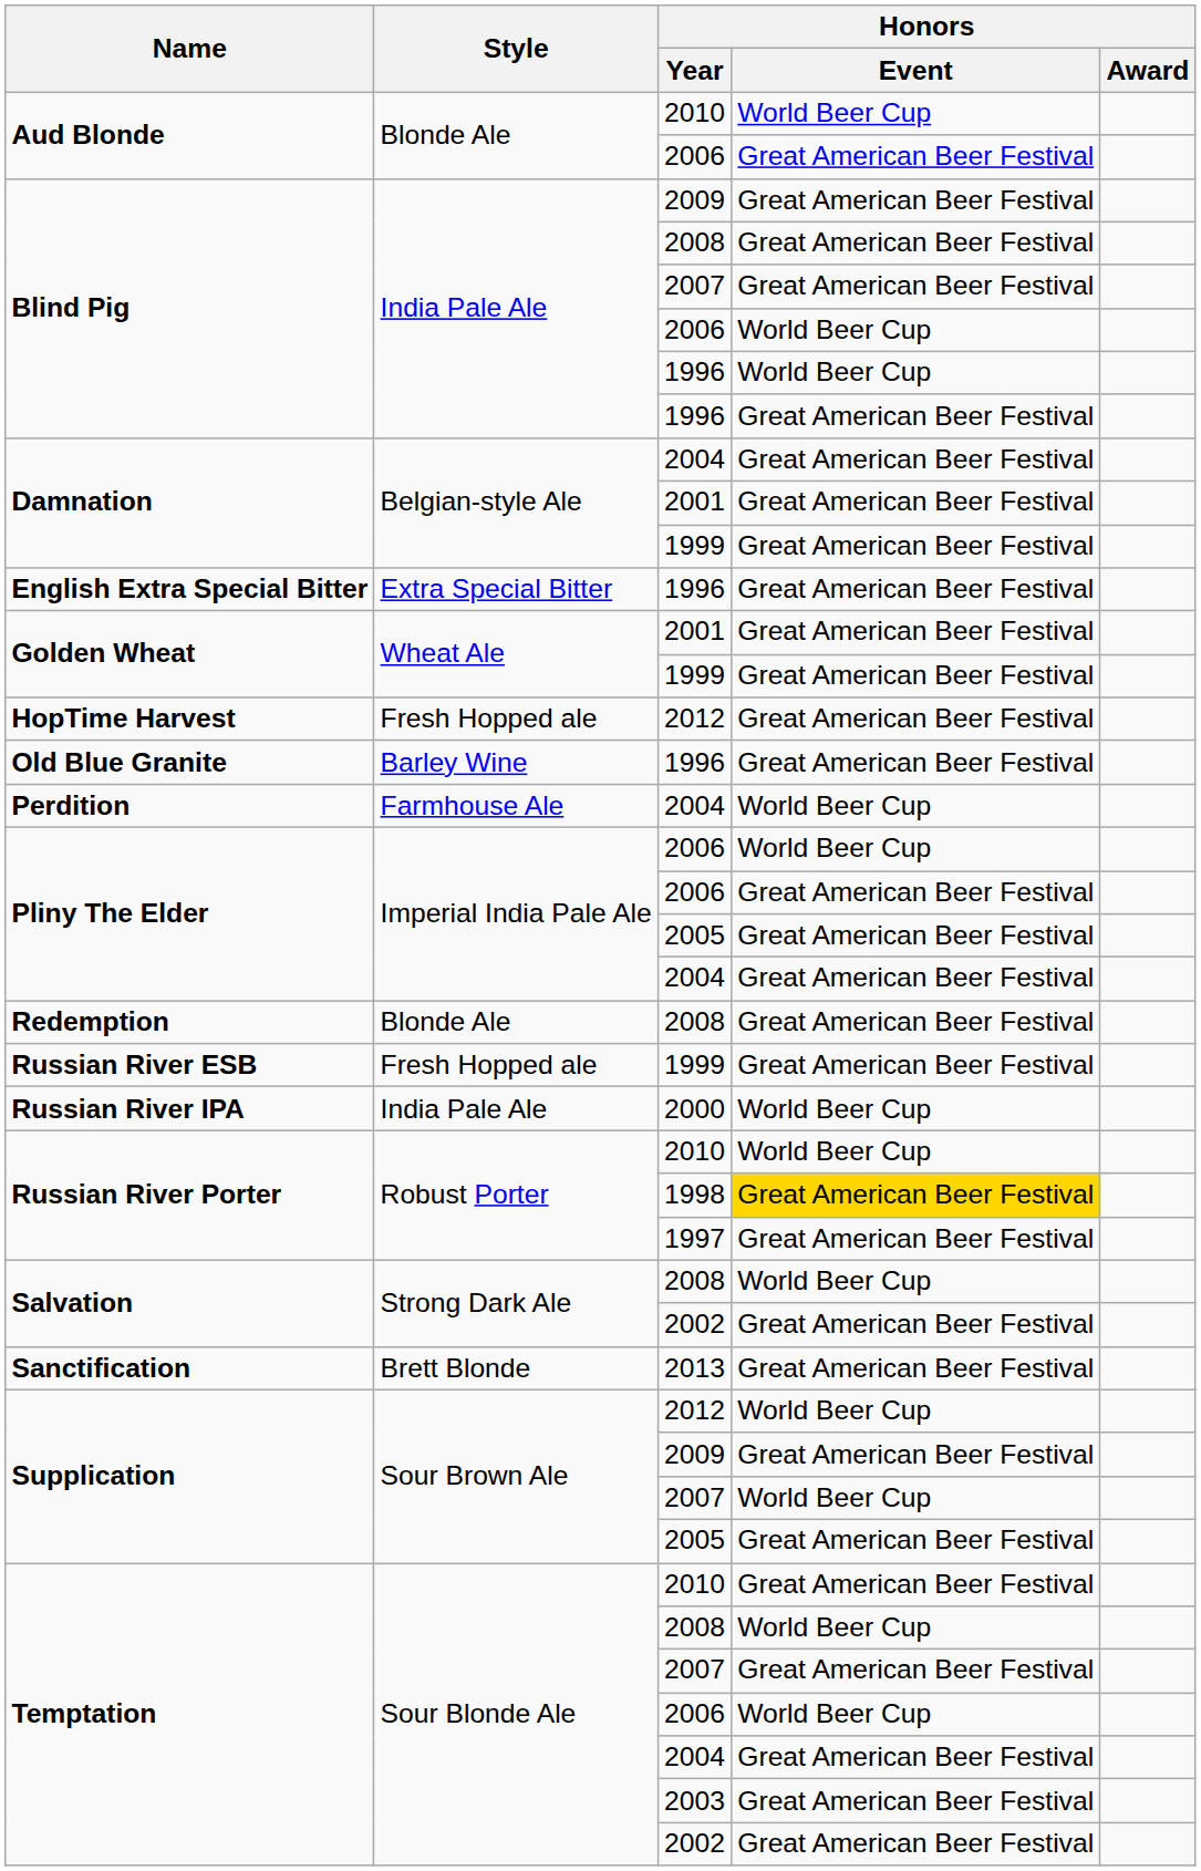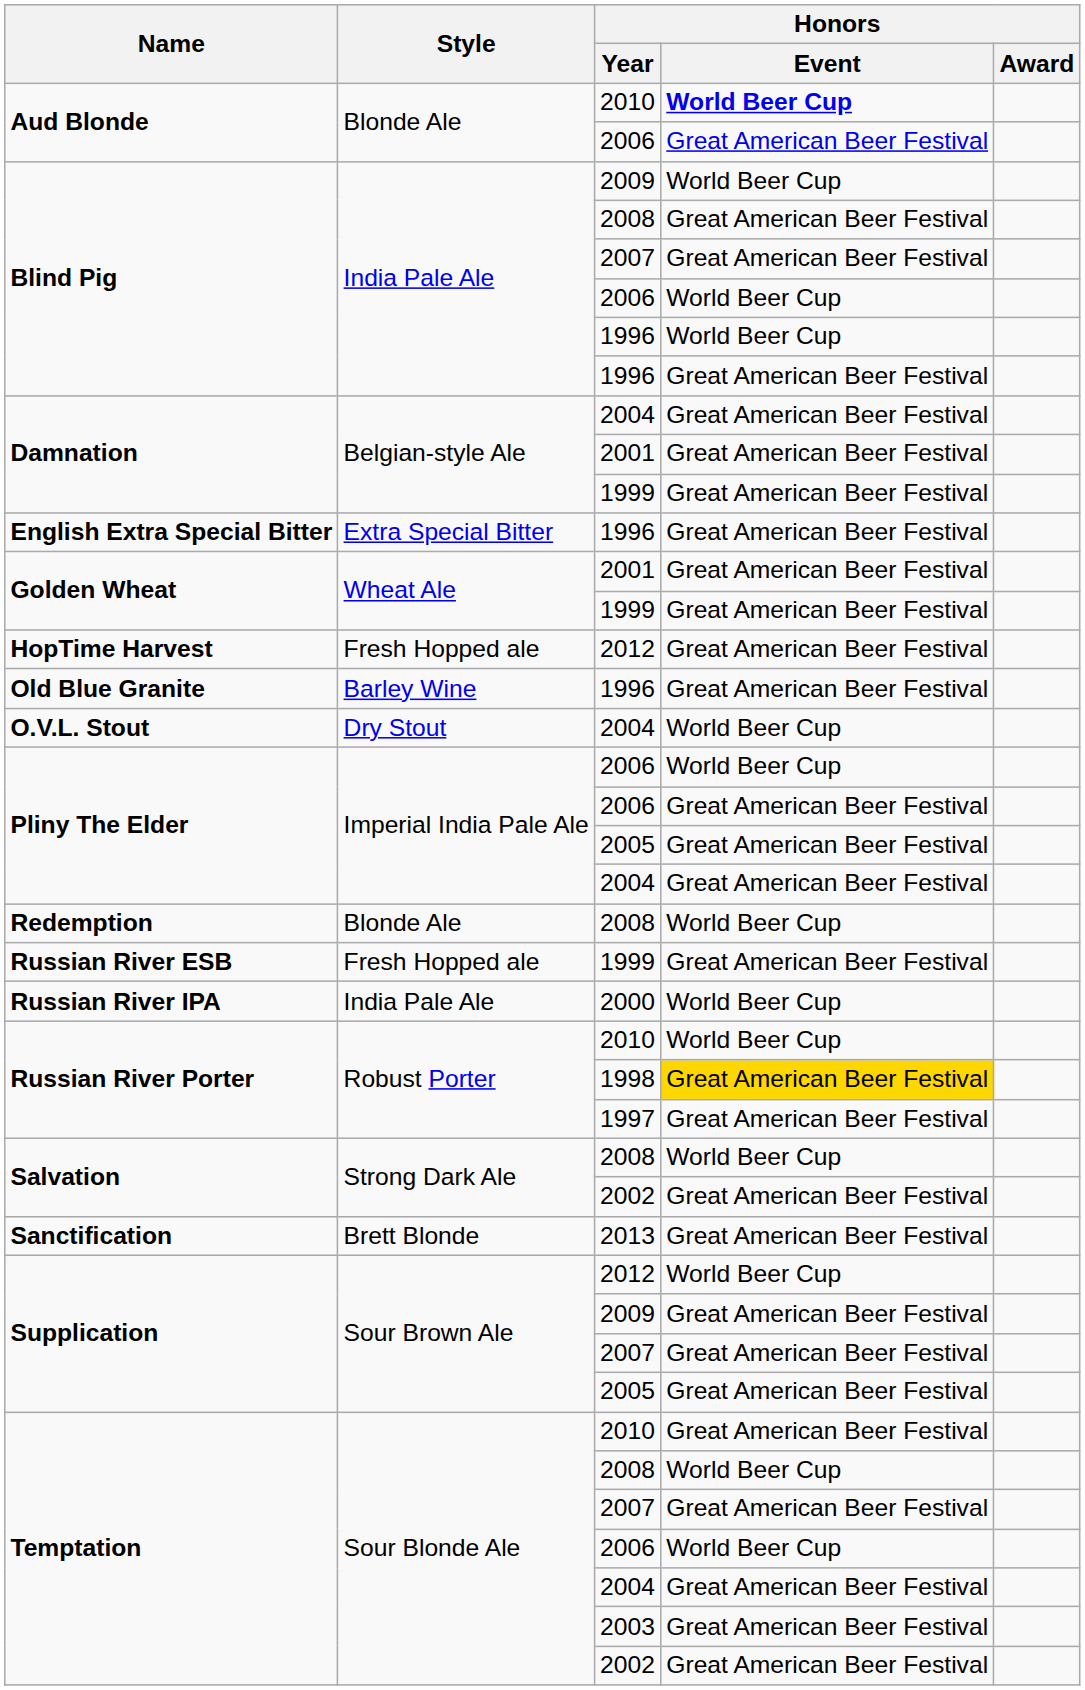 <table class="wikitable sortable">
 <tr>
 <th rowspan=2>Name</th>
 <th rowspan=2>Style</th>
 <th colspan=3>Honors</th>
 </tr>
 <tr>
 <th>Year</th>
 <th>Event</th>
 <th>Award</th>
 </tr>
 <tr>
 <td rowspan=2><strong>Aud Blonde</strong></td>
 <td rowspan=2>Blonde Ale</td>
 <td>2010</td>
-<td><a href='#'>World Beer Cup</a></td>
+<td><strong><a href='#'>World Beer Cup</a></strong></td>
 <td></td>
 </tr>
 <tr>
 <td>2006</td>
 <td><a href='#'>Great American Beer Festival</a></td>
 <td></td>
 </tr>
 <tr>
 <td rowspan=6><strong>Blind Pig</strong></td>
 <td rowspan=6><a href='#'>India Pale Ale</a></td>
 <td>2009</td>
-<td>Great American Beer Festival</td>
+<td>World Beer Cup</td>
 <td></td>
 </tr>
 <tr>
 <td>2008</td>
 <td>Great American Beer Festival</td>
 <td></td>
 </tr>
 <tr>
 <td>2007</td>
 <td>Great American Beer Festival</td>
 <td></td>
 </tr>
 <tr>
 <td>2006</td>
 <td>World Beer Cup</td>
 <td></td>
 </tr>
 <tr>
 <td>1996</td>
 <td>World Beer Cup</td>
 <td></td>
 </tr>
 <tr>
 <td>1996</td>
 <td>Great American Beer Festival</td>
 <td></td>
 </tr>
 <tr>
 <td rowspan=3><strong>Damnation</strong></td>
 <td rowspan=3>Belgian-style Ale</td>
 <td>2004</td>
 <td>Great American Beer Festival</td>
 <td></td>
 </tr>
 <tr>
 <td>2001</td>
 <td>Great American Beer Festival</td>
 <td></td>
 </tr>
 <tr>
 <td>1999</td>
 <td>Great American Beer Festival</td>
 <td></td>
 </tr>
 <tr>
 <td><strong>English Extra Special Bitter</strong></td>
 <td><a href='#'>Extra Special Bitter</a></td>
 <td>1996</td>
 <td>Great American Beer Festival</td>
 <td></td>
 </tr>
 <tr>
 <td rowspan=2><strong>Golden Wheat</strong></td>
 <td rowspan=2><a href='#'>Wheat Ale</a></td>
 <td>2001</td>
 <td>Great American Beer Festival</td>
 <td></td>
 </tr>
 <tr>
 <td>1999</td>
 <td>Great American Beer Festival</td>
 <td></td>
 </tr>
 <tr>
 <td><strong>HopTime Harvest</strong></td>
 <td>Fresh Hopped ale</td>
 <td>2012</td>
 <td>Great American Beer Festival</td>
 <td></td>
 </tr>
 <tr>
 <td><strong>Old Blue Granite</strong></td>
 <td><a href='#'>Barley Wine</a></td>
 <td>1996</td>
 <td>Great American Beer Festival</td>
 <td></td>
 </tr>
 <tr>
-<td><strong>Perdition</strong></td>
-<td><a href='#'>Farmhouse Ale</a></td>
+<td><strong>O.V.L. Stout</strong></td>
+<td><a href='#'>Dry Stout</a></td>
 <td>2004</td>
 <td>World Beer Cup</td>
 <td></td>
 </tr>
 <tr>
 <td rowspan=4><strong>Pliny The Elder</strong></td>
 <td rowspan=4>Imperial India Pale Ale</td>
 <td>2006</td>
 <td>World Beer Cup</td>
 <td></td>
 </tr>
 <tr>
 <td>2006</td>
 <td>Great American Beer Festival</td>
 <td></td>
 </tr>
 <tr>
 <td>2005</td>
 <td>Great American Beer Festival</td>
 <td></td>
 </tr>
 <tr>
 <td>2004</td>
 <td>Great American Beer Festival</td>
 <td></td>
 </tr>
 <tr>
 <td><strong>Redemption</strong></td>
 <td>Blonde Ale</td>
 <td>2008</td>
-<td>Great American Beer Festival</td>
+<td>World Beer Cup</td>
 <td></td>
 </tr>
 <tr>
 <td><strong>Russian River ESB</strong></td>
 <td>Fresh Hopped ale</td>
 <td>1999</td>
 <td>Great American Beer Festival</td>
 <td></td>
 </tr>
 <tr>
 <td><strong>Russian River IPA</strong></td>
 <td>India Pale Ale</td>
 <td>2000</td>
 <td>World Beer Cup</td>
 <td></td>
 </tr>
 <tr>
 <td rowspan=3><strong>Russian River Porter</strong></td>
 <td rowspan=3>Robust <a href='#'>Porter</a></td>
 <td>2010</td>
 <td>World Beer Cup</td>
 <td></td>
 </tr>
 <tr>
 <td>1998</td>
 <td style="background: gold;">Great American Beer Festival</td>
 <td></td>
 </tr>
 <tr>
 <td>1997</td>
 <td>Great American Beer Festival</td>
 <td></td>
 </tr>
 <tr>
 <td rowspan=2><strong>Salvation</strong></td>
 <td rowspan=2>Strong Dark Ale</td>
 <td>2008</td>
 <td>World Beer Cup</td>
 <td></td>
 </tr>
 <tr>
 <td>2002</td>
 <td>Great American Beer Festival</td>
 <td></td>
 </tr>
 <tr>
 <td><strong>Sanctification</strong></td>
 <td>Brett Blonde</td>
 <td>2013</td>
 <td>Great American Beer Festival</td>
 <td></td>
 </tr>
 <tr>
 <td rowspan=4><strong>Supplication</strong></td>
 <td rowspan=4>Sour Brown Ale</td>
 <td>2012</td>
 <td>World Beer Cup</td>
 <td></td>
 </tr>
 <tr>
 <td>2009</td>
 <td>Great American Beer Festival</td>
 <td></td>
 </tr>
 <tr>
 <td>2007</td>
-<td>World Beer Cup</td>
+<td>Great American Beer Festival</td>
 <td></td>
 </tr>
 <tr>
 <td>2005</td>
 <td>Great American Beer Festival</td>
 <td></td>
 </tr>
 <tr>
 <td rowspan=7><strong>Temptation</strong></td>
 <td rowspan=7>Sour Blonde Ale</td>
 <td>2010</td>
 <td>Great American Beer Festival</td>
 <td></td>
 </tr>
 <tr>
 <td>2008</td>
 <td>World Beer Cup</td>
 <td></td>
 </tr>
 <tr>
 <td>2007</td>
 <td>Great American Beer Festival</td>
 <td></td>
 </tr>
 <tr>
 <td>2006</td>
 <td>World Beer Cup</td>
 <td></td>
 </tr>
 <tr>
 <td>2004</td>
 <td>Great American Beer Festival</td>
 <td></td>
 </tr>
 <tr>
 <td>2003</td>
 <td>Great American Beer Festival</td>
 <td></td>
 </tr>
 <tr>
 <td>2002</td>
 <td>Great American Beer Festival</td>
 <td></td>
 </tr>
 </table>
